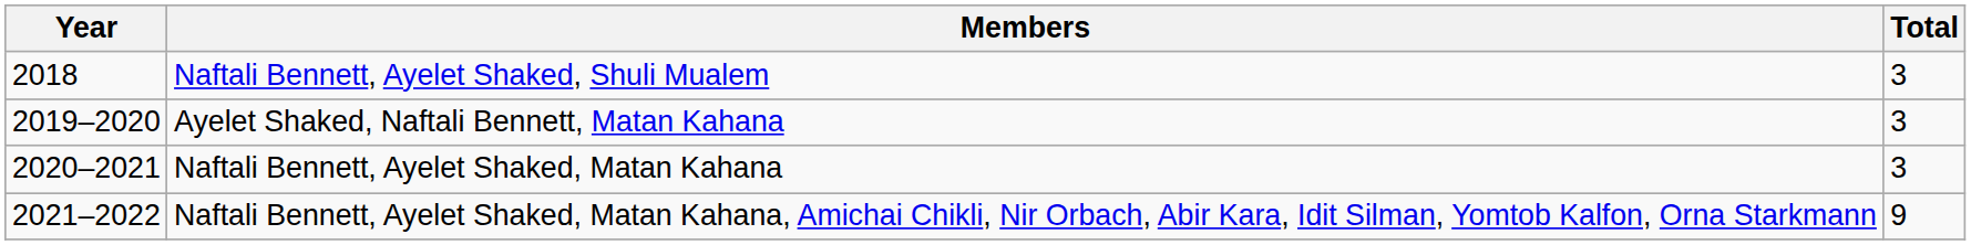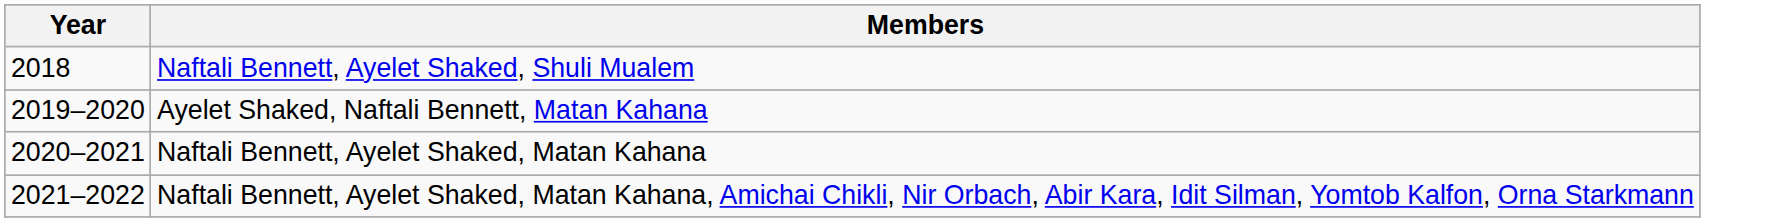 <table class="wikitable">
 <tr>
 <th>Year</th>
 <th>Members</th>
-<th>Total</th>
 </tr>
 <tr>
 <td>2018</td>
 <td><a href='#'>Naftali Bennett</a>, <a href='#'>Ayelet Shaked</a>, <a href='#'>Shuli Mualem</a></td>
-<td>3</td>
 </tr>
 <tr>
 <td>2019–2020</td>
 <td>Ayelet Shaked, Naftali Bennett, <a href='#'>Matan Kahana</a></td>
-<td>3</td>
 </tr>
 <tr>
 <td>2020–2021</td>
 <td>Naftali Bennett, Ayelet Shaked, Matan Kahana</td>
-<td>3</td>
 </tr>
 <tr>
 <td>2021–2022</td>
 <td>Naftali Bennett, Ayelet Shaked, Matan Kahana, <a href='#'>Amichai Chikli</a>, <a href='#'>Nir Orbach</a>, <a href='#'>Abir Kara</a>, <a href='#'>Idit Silman</a>, <a href='#'>Yomtob Kalfon</a>, <a href='#'>Orna Starkmann</a></td>
-<td>9</td>
 </tr>
 </table>
